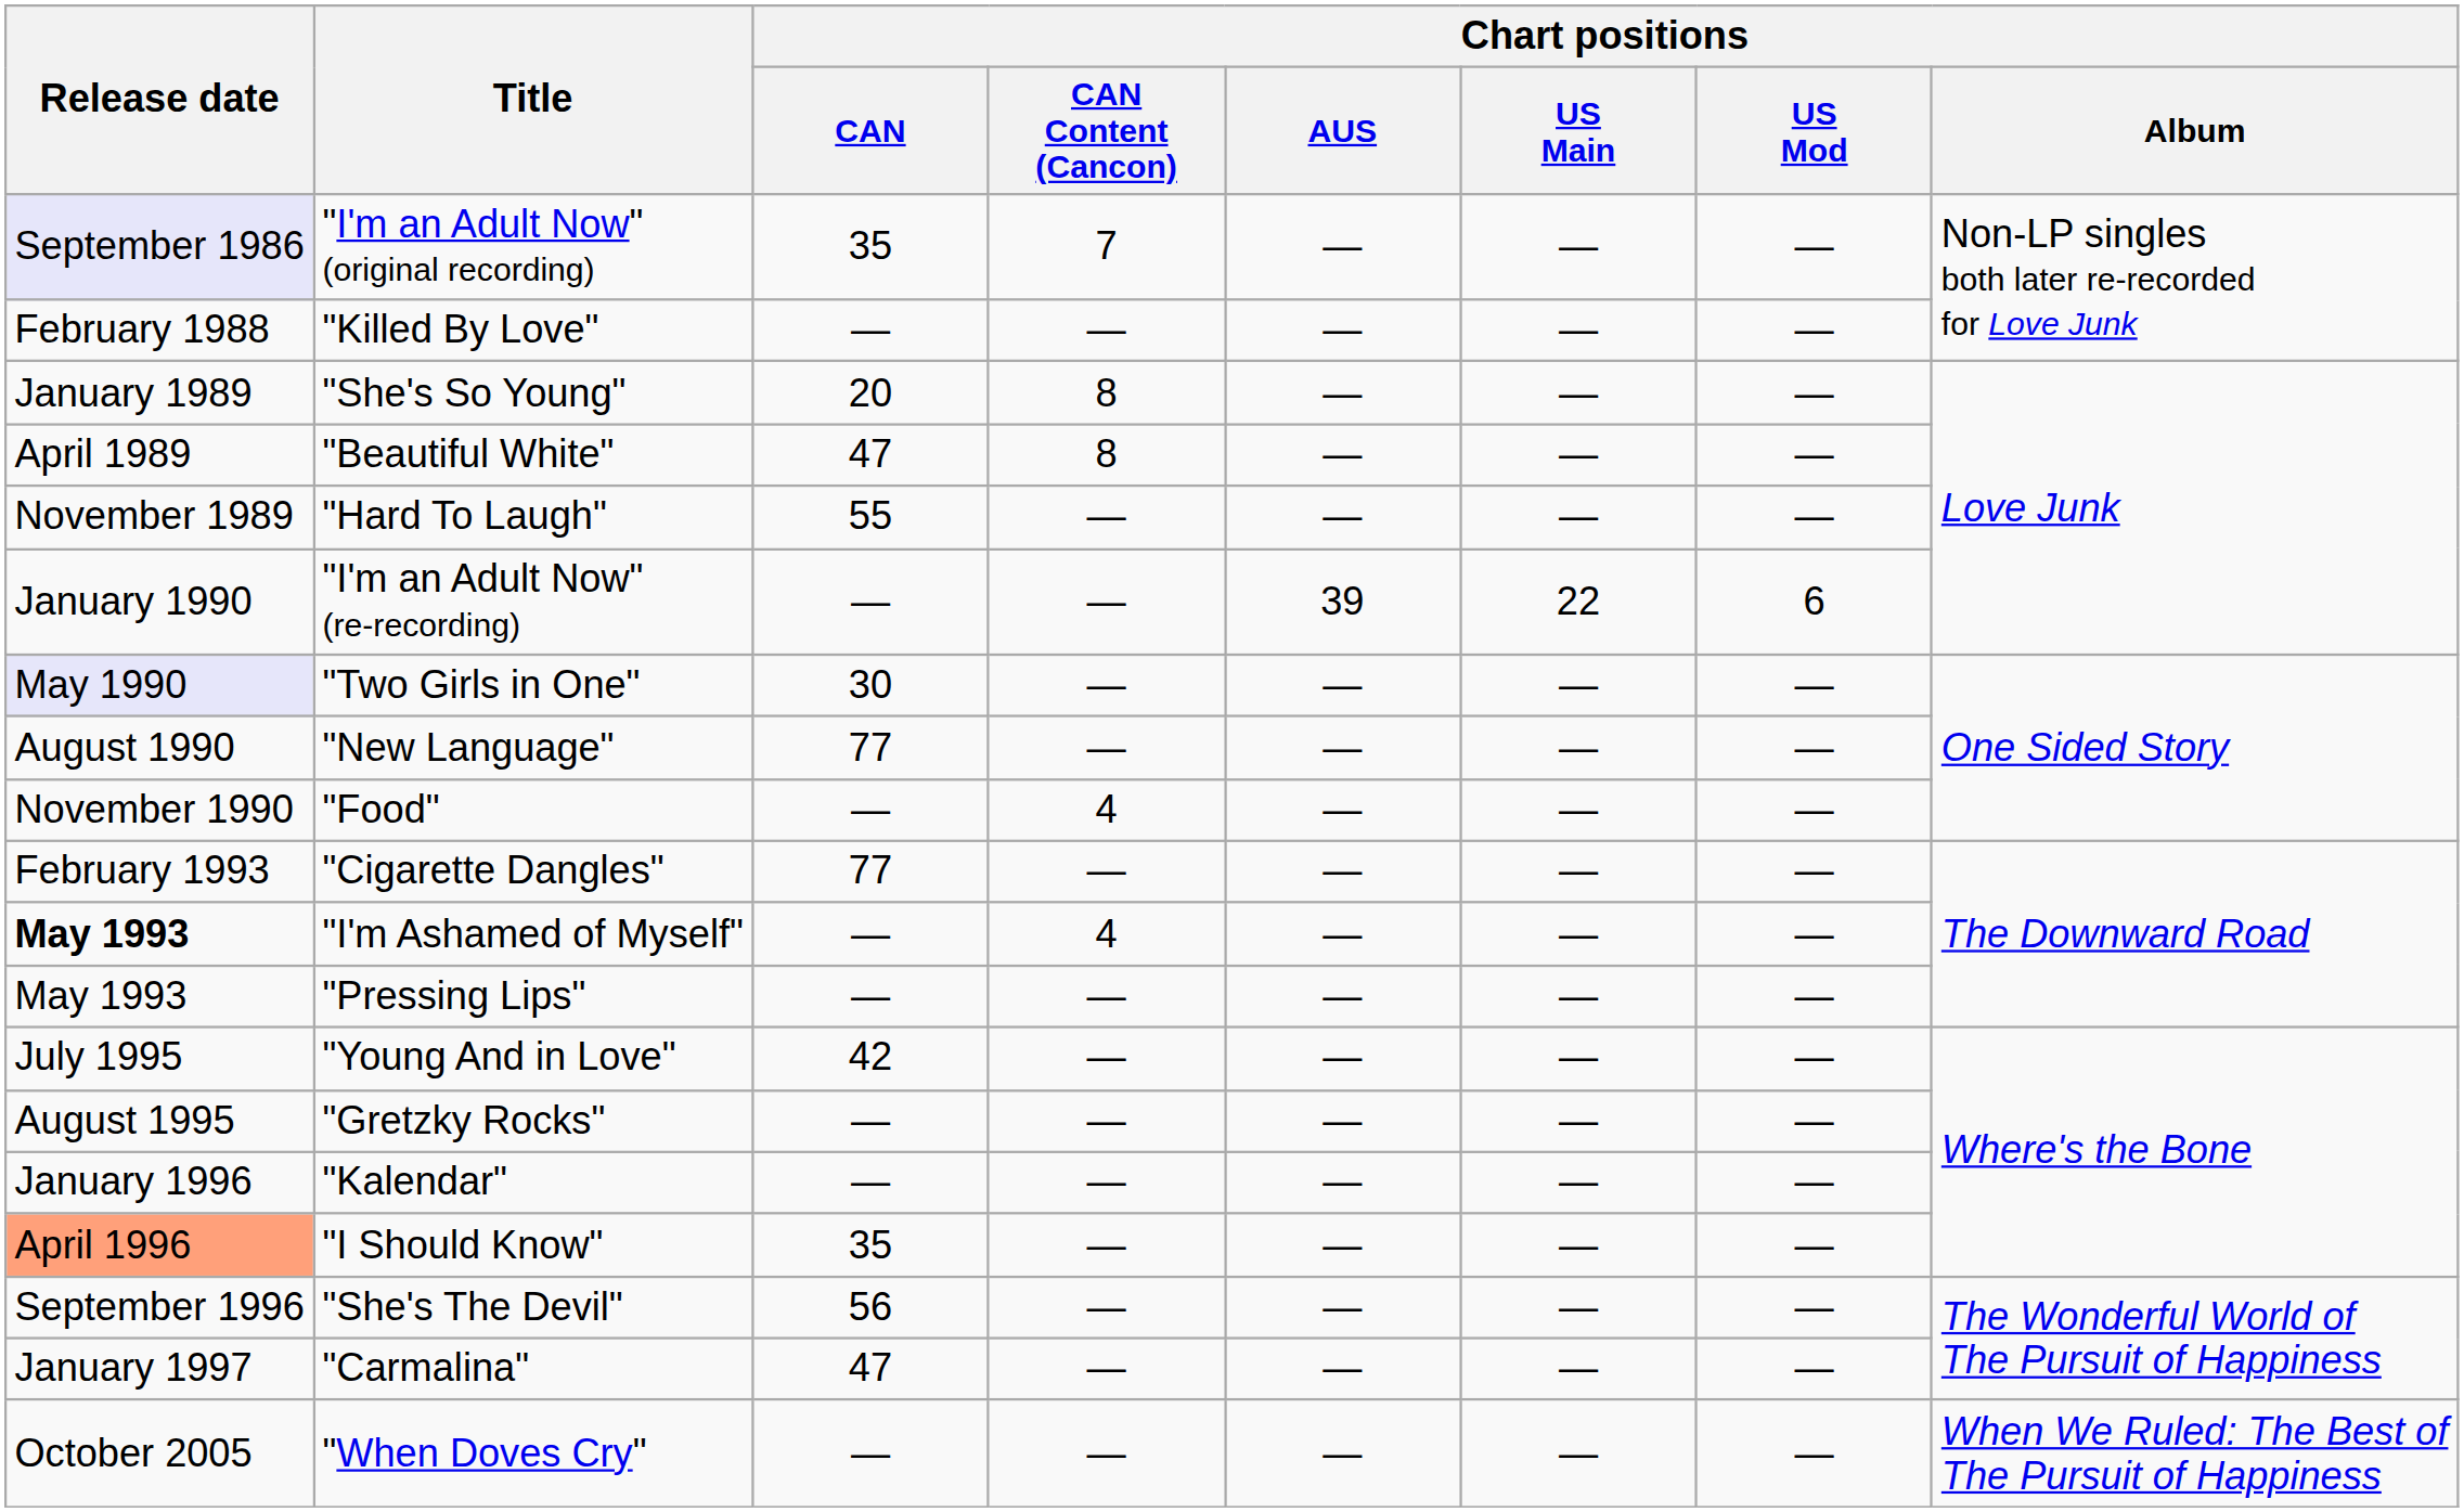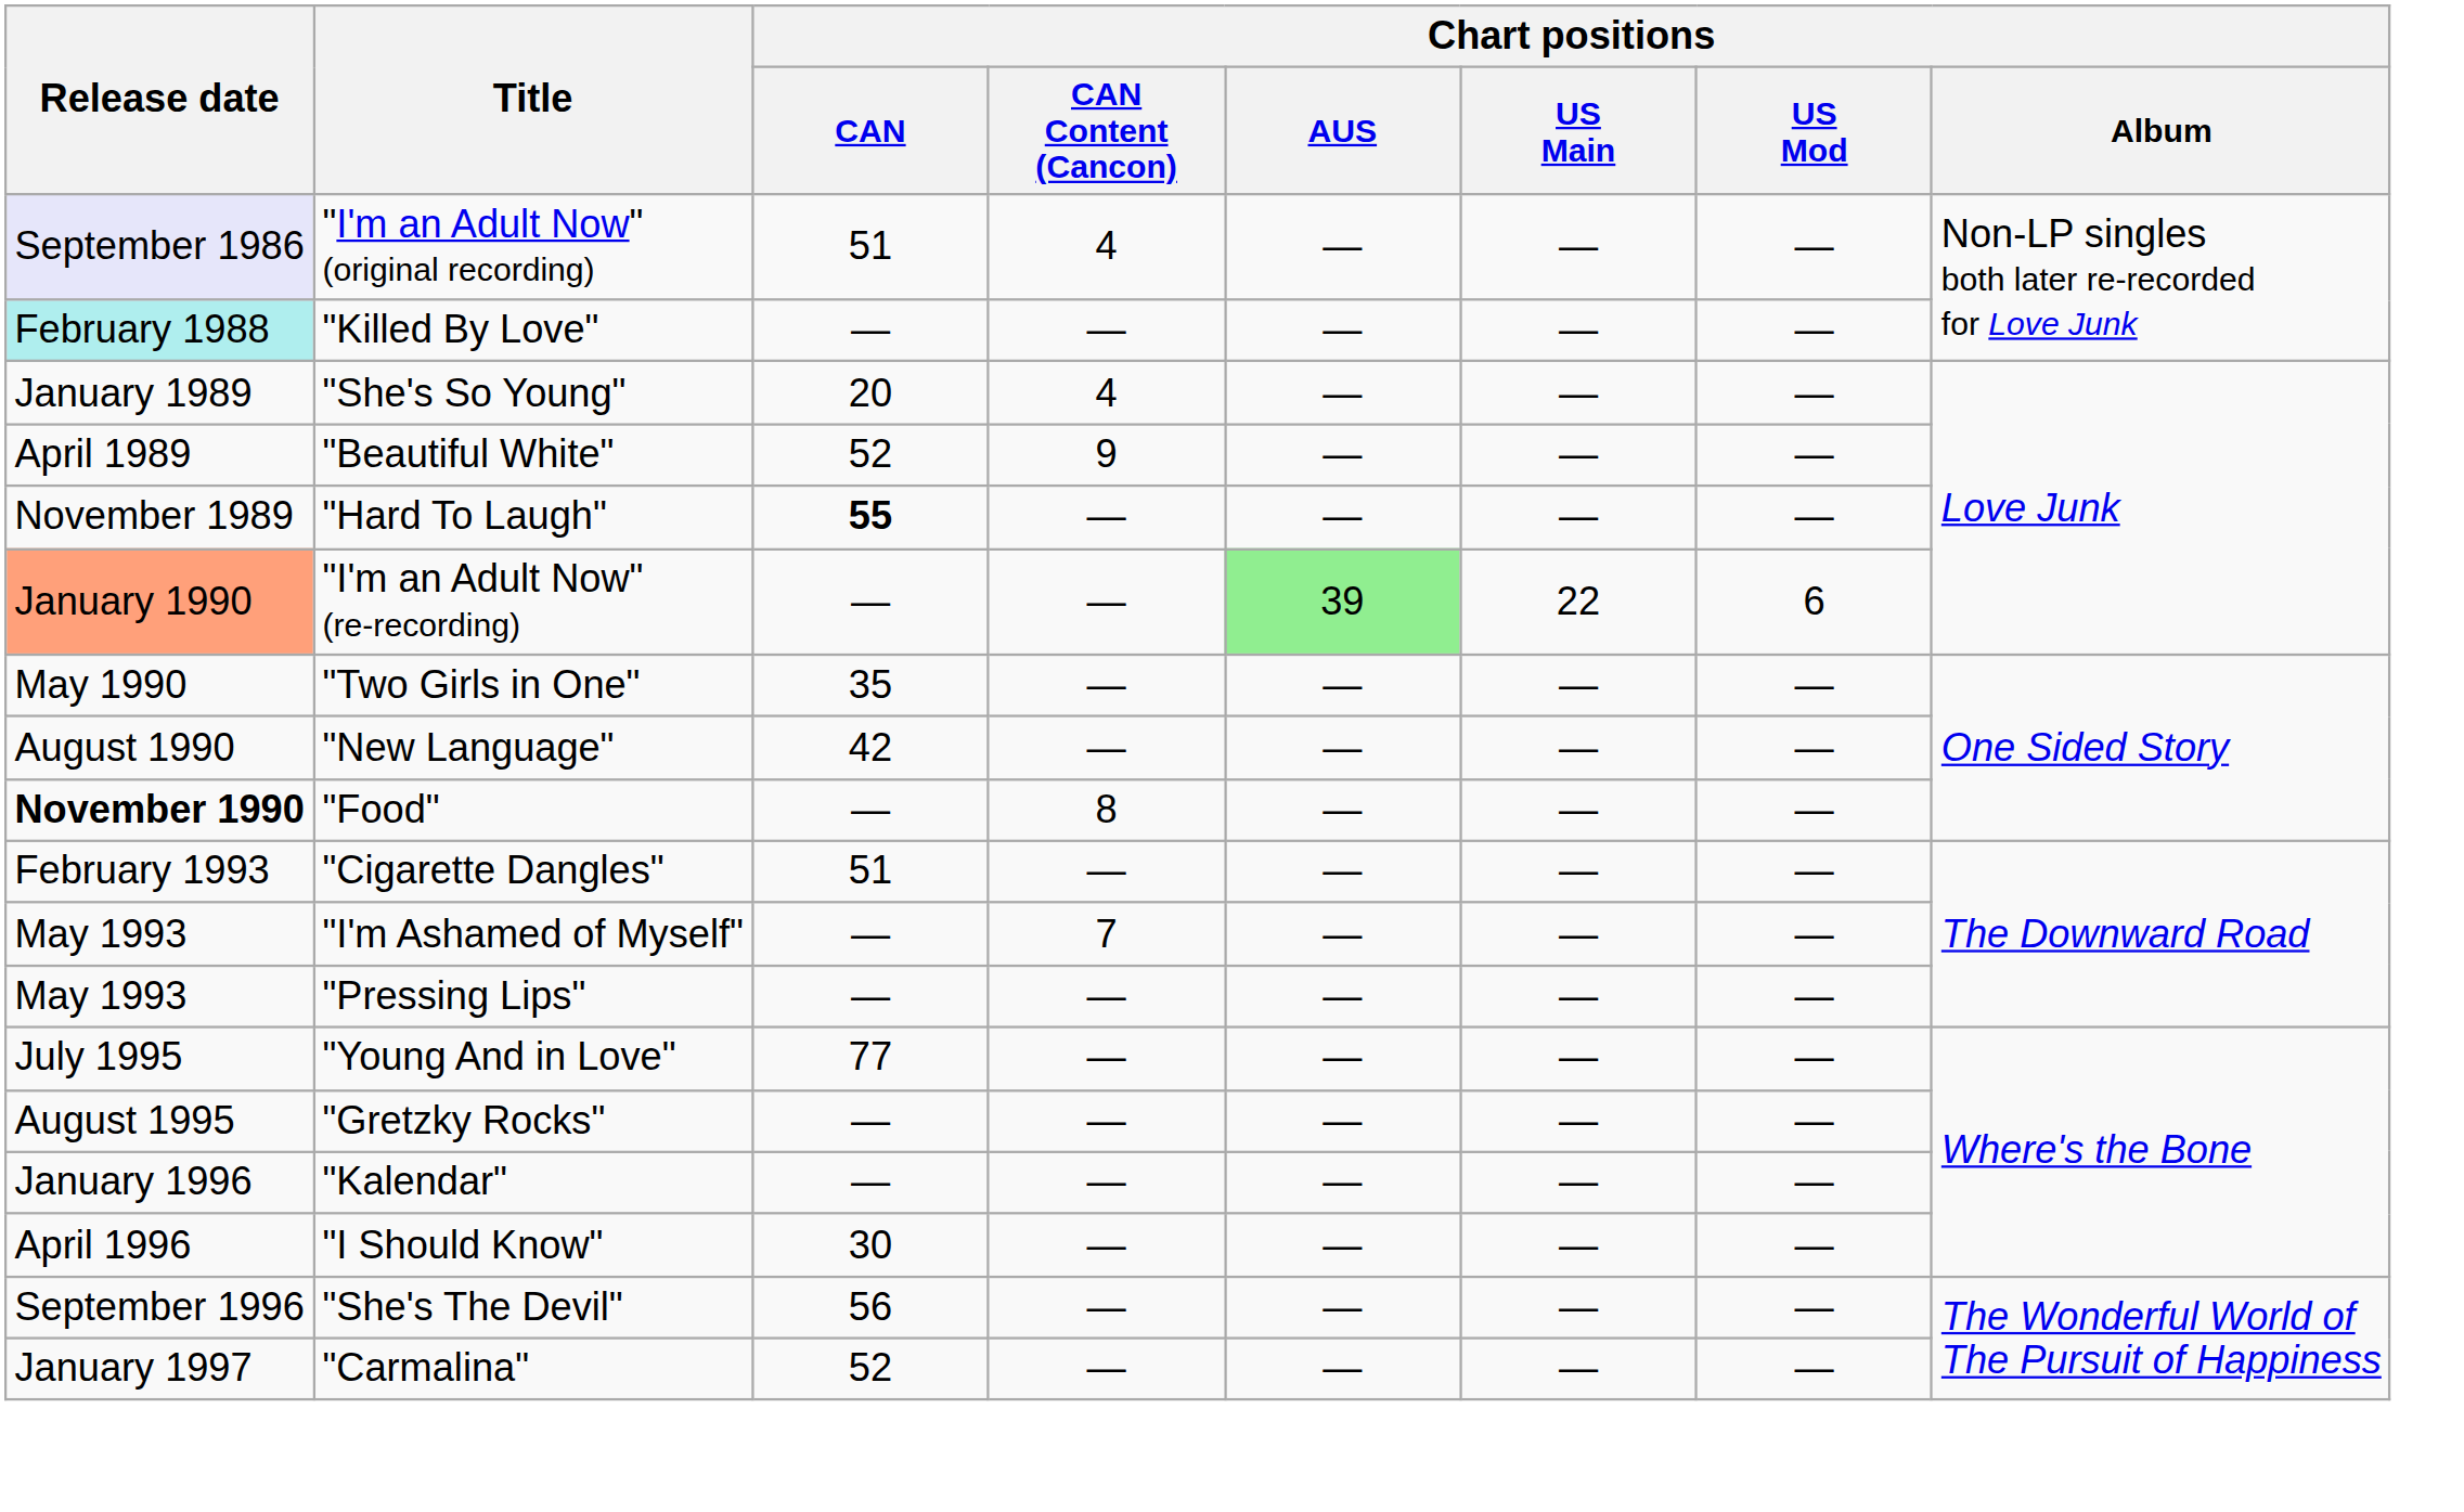 <table class="wikitable">
 <tr>
 <th rowspan="2">Release date</th>
 <th rowspan="2">Title</th>
 <th colspan="6">Chart positions</th>
 </tr>
 <tr style="font-size:smaller;">
 <th width="90"><a href='#'>CAN</a></th>
 <th width="90"><a href='#'>CAN<br>Content<br>(Cancon)</a></th>
 <th width="90"><a href='#'>AUS</a><br></th>
 <th width="90"><a href='#'>US<br>Main</a></th>
 <th width="90"><a href='#'>US<br>Mod</a></th>
 <th>Album</th>
 </tr>
 <tr>
 <td style="background: lavender;">September 1986</td>
 <td>"<a href='#'>I'm an Adult Now</a>" <br><small> (original recording)</small></td>
-<td align="center">35</td>
-<td align="center">7</td>
+<td align="center">51</td>
+<td align="center">4</td>
 <td align="center">—</td>
 <td align="center">—</td>
 <td align="center">—</td>
 <td rowspan="2">Non-LP singles <br><small>both later re-recorded<br> for <em><a href='#'>Love Junk</a></em></small></td>
 </tr>
 <tr>
-<td>February 1988</td>
+<td style="background: paleturquoise;">February 1988</td>
 <td>"Killed By Love"</td>
 <td align="center">—</td>
 <td align="center">—</td>
 <td align="center">—</td>
 <td align="center">—</td>
 <td align="center">—</td>
 </tr>
 <tr>
 <td>January 1989</td>
 <td>"She's So Young"</td>
 <td align="center">20</td>
-<td align="center">8</td>
+<td align="center">4</td>
 <td align="center">—</td>
 <td align="center">—</td>
 <td align="center">—</td>
 <td rowspan="4"><em><a href='#'>Love Junk</a></em></td>
 </tr>
 <tr>
 <td>April 1989</td>
 <td>"Beautiful White"</td>
-<td align="center">47</td>
-<td align="center">8</td>
+<td align="center">52</td>
+<td align="center">9</td>
 <td align="center">—</td>
 <td align="center">—</td>
 <td align="center">—</td>
 </tr>
 <tr>
 <td>November 1989</td>
 <td>"Hard To Laugh"</td>
-<td align="center">55</td>
+<td align="center"><strong>55</strong></td>
 <td align="center">—</td>
 <td align="center">—</td>
 <td align="center">—</td>
 <td align="center">—</td>
 </tr>
 <tr>
-<td>January 1990</td>
+<td style="background: lightsalmon;">January 1990</td>
 <td>"I'm an Adult Now" <br><small> (re-recording)</small></td>
 <td align="center">—</td>
 <td align="center">—</td>
-<td align="center">39</td>
+<td align="center" style="background: lightgreen;">39</td>
 <td align="center">22</td>
 <td align="center">6</td>
 </tr>
 <tr>
-<td style="background: lavender;">May 1990</td>
+<td>May 1990</td>
 <td>"Two Girls in One"</td>
-<td align="center">30</td>
+<td align="center">35</td>
 <td align="center">—</td>
 <td align="center">—</td>
 <td align="center">—</td>
 <td align="center">—</td>
 <td rowspan="3"><em><a href='#'>One Sided Story</a></em></td>
 </tr>
 <tr>
 <td>August 1990</td>
 <td>"New Language"</td>
-<td align="center">77</td>
+<td align="center">42</td>
 <td align="center">—</td>
 <td align="center">—</td>
 <td align="center">—</td>
 <td align="center">—</td>
 </tr>
 <tr>
-<td>November 1990</td>
+<td><strong>November 1990</strong></td>
 <td>"Food"</td>
 <td align="center">—</td>
-<td align="center">4</td>
+<td align="center">8</td>
 <td align="center">—</td>
 <td align="center">—</td>
 <td align="center">—</td>
 </tr>
 <tr>
 <td>February 1993</td>
 <td>"Cigarette Dangles"</td>
-<td align="center">77</td>
+<td align="center">51</td>
 <td align="center">—</td>
 <td align="center">—</td>
 <td align="center">—</td>
 <td align="center">—</td>
 <td rowspan="3"><em><a href='#'>The Downward Road</a></em></td>
 </tr>
 <tr>
-<td><strong>May 1993</strong></td>
+<td>May 1993</td>
 <td>"I'm Ashamed of Myself"</td>
 <td align="center">—</td>
-<td align="center">4</td>
+<td align="center">7</td>
 <td align="center">—</td>
 <td align="center">—</td>
 <td align="center">—</td>
 </tr>
 <tr>
 <td>May 1993</td>
 <td>"Pressing Lips"</td>
 <td align="center">—</td>
 <td align="center">—</td>
 <td align="center">—</td>
 <td align="center">—</td>
 <td align="center">—</td>
 </tr>
 <tr>
 <td>July 1995</td>
 <td>"Young And in Love"</td>
-<td align="center">42</td>
+<td align="center">77</td>
 <td align="center">—</td>
 <td align="center">—</td>
 <td align="center">—</td>
 <td align="center">—</td>
 <td rowspan="4"><em><a href='#'>Where's the Bone</a></em></td>
 </tr>
 <tr>
 <td>August 1995</td>
 <td>"Gretzky Rocks"</td>
 <td align="center">—</td>
 <td align="center">—</td>
 <td align="center">—</td>
 <td align="center">—</td>
 <td align="center">—</td>
 </tr>
 <tr>
 <td>January 1996</td>
 <td>"Kalendar"</td>
 <td align="center">—</td>
 <td align="center">—</td>
 <td align="center">—</td>
 <td align="center">—</td>
 <td align="center">—</td>
 </tr>
 <tr>
-<td style="background: lightsalmon;">April 1996</td>
+<td>April 1996</td>
 <td>"I Should Know"</td>
-<td align="center">35</td>
+<td align="center">30</td>
 <td align="center">—</td>
 <td align="center">—</td>
 <td align="center">—</td>
 <td align="center">—</td>
 </tr>
 <tr>
 <td>September 1996</td>
 <td>"She's The Devil"</td>
 <td align="center">56</td>
 <td align="center">—</td>
 <td align="center">—</td>
 <td align="center">—</td>
 <td align="center">—</td>
 <td rowspan="2"><em><a href='#'>The Wonderful World of</a></em><br><em><a href='#'>The Pursuit of Happiness</a></em></td>
 </tr>
 <tr>
 <td>January 1997</td>
 <td>"Carmalina"</td>
-<td align="center">47</td>
+<td align="center">52</td>
 <td align="center">—</td>
 <td align="center">—</td>
 <td align="center">—</td>
 <td align="center">—</td>
 </tr>
-<tr>
-<td>October 2005</td>
-<td>"<a href='#'>When Doves Cry</a>"</td>
-<td align="center">—</td>
-<td align="center">—</td>
-<td align="center">—</td>
-<td align="center">—</td>
-<td align="center">—</td>
-<td><em><a href='#'>When We Ruled: The Best of</a></em><br><em><a href='#'>The Pursuit of Happiness</a></em></td>
-</tr>
 </table>
